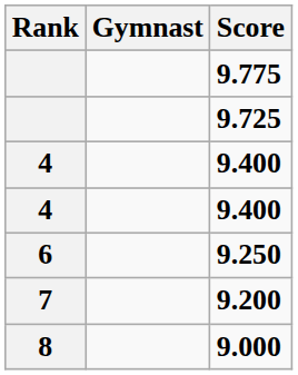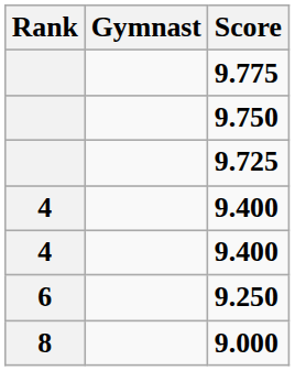 <table class="wikitable sortable">
 <tr>
 <th scope="col">Rank</th>
 <th scope="col">Gymnast</th>
 <th scope="col">Score</th>
 </tr>
 <tr>
 <th scope="row"></th>
 <td></td>
 <td><strong>9.775</strong></td>
+</tr>
+<tr>
+<th scope="row"></th>
+<td></td>
+<td><strong>9.750</strong></td>
 </tr>
 <tr>
 <th scope="row"></th>
 <td></td>
 <td><strong>9.725</strong></td>
 </tr>
 <tr>
 <th scope="row">4</th>
 <td></td>
 <td><strong>9.400</strong></td>
 </tr>
 <tr>
 <th scope="row">4</th>
 <td></td>
 <td><strong>9.400</strong></td>
 </tr>
 <tr>
 <th scope="row">6</th>
 <td></td>
 <td><strong>9.250</strong></td>
 </tr>
 <tr>
-<th scope="row">7</th>
-<td></td>
-<td><strong>9.200</strong></td>
-</tr>
-<tr>
 <th scope="row">8</th>
 <td></td>
 <td><strong>9.000</strong></td>
 </tr>
 </table>
